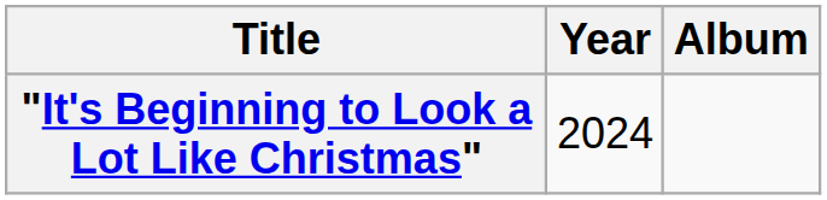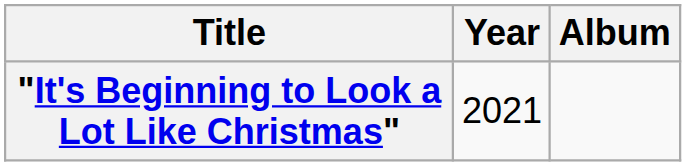 <table class="wikitable plainrowheaders" style="text-align:center">
 <tr>
 <th scope="col" style="width:12em">Title</th>
 <th scope="col">Year</th>
 <th scope="col">Album</th>
 </tr>
 <tr>
 <th scope="row">"<a href='#'>It's Beginning to Look a Lot Like Christmas</a>"</th>
-<td>2024</td>
+<td>2021</td>
 <td></td>
 </tr>
 </table>
